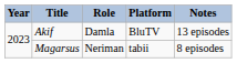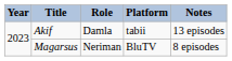 <table class="wikitable">
 <tr>
 <th style="background:#B0C4DE;">Year</th>
 <th style="background:#B0C4DE;">Title</th>
 <th style="background:#B0C4DE;">Role</th>
 <th style="background:#B0C4DE;">Platform</th>
 <th style="background:#B0C4DE;">Notes</th>
 </tr>
 <tr>
 <td rowspan="2">2023</td>
 <td><em>Akif</em></td>
 <td>Damla</td>
-<td>BluTV</td>
+<td>tabii</td>
 <td>13 episodes</td>
 </tr>
 <tr>
 <td><em>Magarsus</em></td>
 <td>Neriman</td>
-<td>tabii</td>
+<td>BluTV</td>
 <td>8 episodes</td>
 </tr>
 </table>
